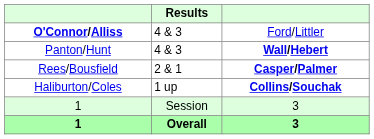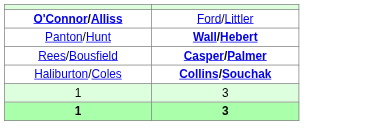 <table border="1" cellpadding="3" style="border-collapse:collapse; text-align:center;">
 <tr style="background:#dfd;">
 <th style="width:12em;"></th>
-<th style="width:5.5em;">Results</th>
 <th style="width:12em;"></th>
 </tr>
 <tr>
 <td><strong><a href='#'>O'Connor</a>/<a href='#'>Alliss</a></strong></td>
-<td align=left> 4 & 3</td>
 <td><a href='#'>Ford</a>/<a href='#'>Littler</a></td>
 </tr>
 <tr>
 <td><a href='#'>Panton</a>/<a href='#'>Hunt</a></td>
-<td align=left> 4 & 3</td>
 <td><strong><a href='#'>Wall</a>/<a href='#'>Hebert</a></strong></td>
 </tr>
 <tr>
 <td><a href='#'>Rees</a>/<a href='#'>Bousfield</a></td>
-<td align=left> 2 & 1</td>
 <td><strong><a href='#'>Casper</a>/<a href='#'>Palmer</a></strong></td>
 </tr>
 <tr>
 <td><a href='#'>Haliburton</a>/<a href='#'>Coles</a></td>
-<td align=left> 1 up</td>
 <td><strong><a href='#'>Collins</a>/<a href='#'>Souchak</a></strong></td>
 </tr>
 <tr style="background:#dfd;">
 <td>1</td>
-<td>Session</td>
 <td>3</td>
 </tr>
 <tr style="background:#afa;">
 <th>1</th>
-<th>Overall</th>
 <th>3</th>
 </tr>
 </table>
